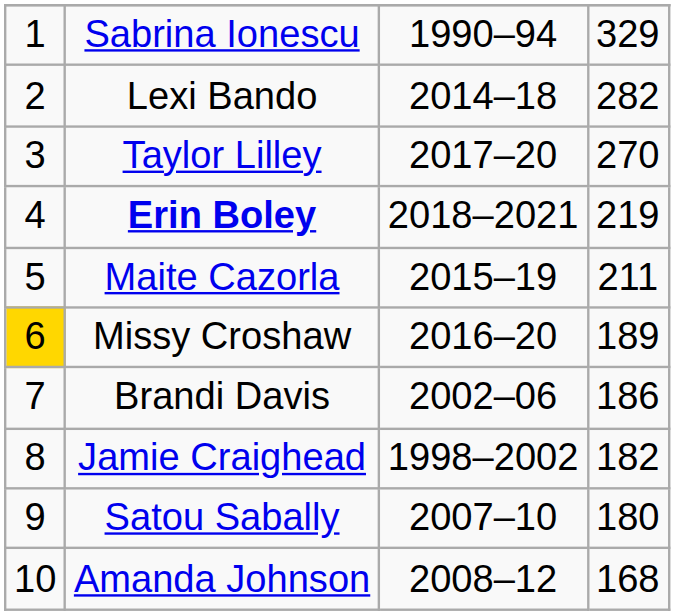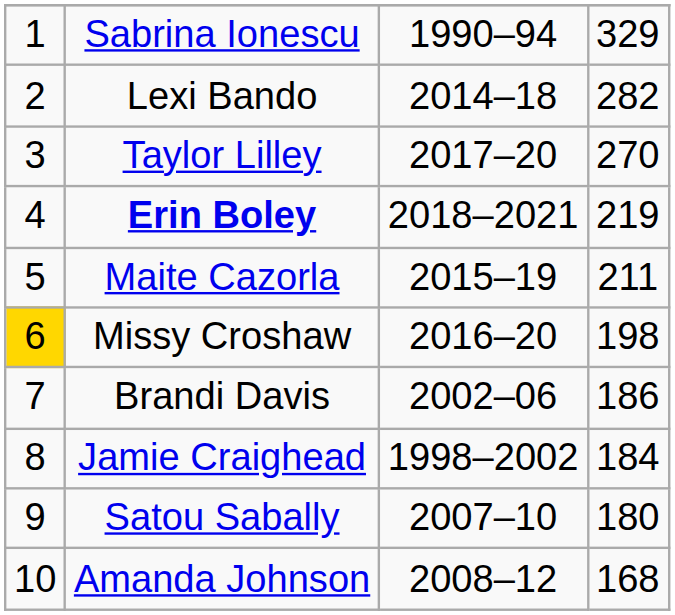 <table class="wikitable">
 <tr>
 </tr>
 <tr align=center>
 <td>1</td>
 <td><a href='#'>Sabrina Ionescu</a></td>
 <td>1990–94</td>
 <td>329</td>
 </tr>
 <tr align=center>
 <td>2</td>
 <td>Lexi Bando</td>
 <td>2014–18</td>
 <td>282</td>
 </tr>
 <tr align=center>
 <td>3</td>
 <td><a href='#'>Taylor Lilley</a></td>
 <td>2017–20</td>
 <td>270</td>
 </tr>
 <tr align=center>
 <td>4</td>
 <td><strong><a href='#'>Erin Boley</a></strong></td>
 <td>2018–2021</td>
 <td>219</td>
 </tr>
 <tr align=center>
 <td>5</td>
 <td><a href='#'>Maite Cazorla</a></td>
 <td>2015–19</td>
 <td>211</td>
 </tr>
 <tr align=center>
 <td style="background: gold;">6</td>
 <td>Missy Croshaw</td>
 <td>2016–20</td>
-<td>189</td>
+<td>198</td>
 </tr>
 <tr align=center>
 <td>7</td>
 <td>Brandi Davis</td>
 <td>2002–06</td>
 <td>186</td>
 </tr>
 <tr align=center>
 <td>8</td>
 <td><a href='#'>Jamie Craighead</a></td>
 <td>1998–2002</td>
-<td>182</td>
+<td>184</td>
 </tr>
 <tr align=center>
 <td>9</td>
 <td><a href='#'>Satou Sabally</a></td>
 <td>2007–10</td>
 <td>180</td>
 </tr>
 <tr align=center>
 <td>10</td>
 <td><a href='#'>Amanda Johnson</a></td>
 <td>2008–12</td>
 <td>168</td>
 </tr>
 </table>
